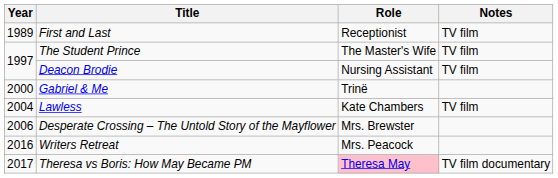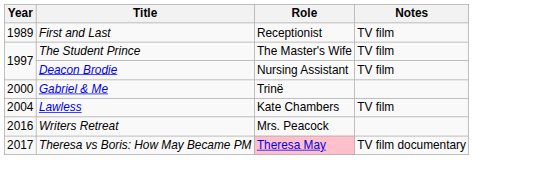 <table class="wikitable sortable">
 <tr>
 <th>Year</th>
 <th>Title</th>
 <th>Role</th>
 <th class="unsortable">Notes</th>
 </tr>
 <tr>
 <td>1989</td>
 <td><em>First and Last</em></td>
 <td>Receptionist</td>
 <td>TV film</td>
 </tr>
 <tr>
 <td rowspan="2">1997</td>
 <td><em>The Student Prince</em></td>
 <td>The Master's Wife</td>
 <td>TV film</td>
 </tr>
 <tr>
 <td><em><a href='#'>Deacon Brodie</a></em></td>
 <td>Nursing Assistant</td>
 <td>TV film</td>
 </tr>
 <tr>
 <td>2000</td>
 <td><em><a href='#'>Gabriel & Me</a></em></td>
 <td>Trinë</td>
 <td></td>
 </tr>
 <tr>
 <td>2004</td>
 <td><em><a href='#'>Lawless</a></em></td>
 <td>Kate Chambers</td>
 <td>TV film</td>
 </tr>
 <tr>
-<td>2006</td>
-<td><em>Desperate Crossing – The Untold Story of the Mayflower</em></td>
-<td>Mrs. Brewster</td>
-<td></td>
-</tr>
-<tr>
 <td>2016</td>
 <td><em>Writers Retreat</em></td>
 <td>Mrs. Peacock</td>
 <td></td>
 </tr>
 <tr>
 <td>2017</td>
 <td><em>Theresa vs Boris: How May Became PM</em></td>
 <td style="background: pink;"><a href='#'>Theresa May</a></td>
 <td>TV film documentary</td>
 </tr>
 </table>
